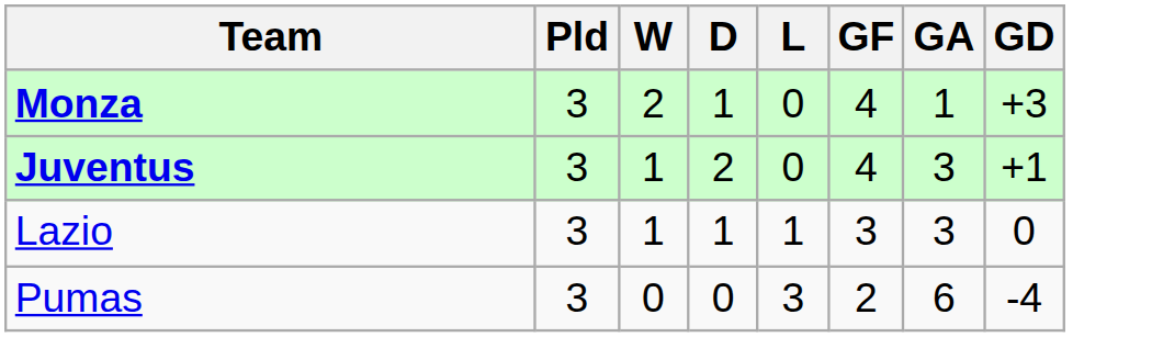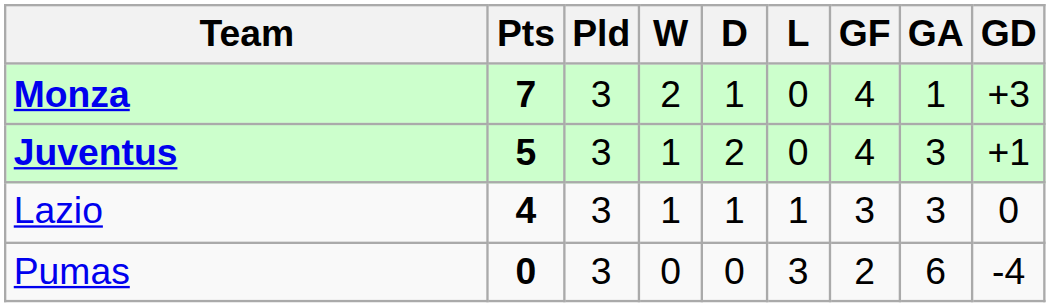 <table class="wikitable" style="text-align:center;">
 <tr>
 <th width=200>Team</th>
+<th width=20>Pts</th>
 <th width=20>Pld</th>
 <th width=20>W</th>
 <th width=20>D</th>
 <th width=20>L</th>
 <th width=20>GF</th>
 <th width=20>GA</th>
 <th width=20>GD</th>
 </tr>
 <tr style="background:#ccffcc">
 <td style="text-align:left"><strong> <a href='#'>Monza</a></strong></td>
+<td><strong>7</strong></td>
 <td>3</td>
 <td>2</td>
 <td>1</td>
 <td>0</td>
 <td>4</td>
 <td>1</td>
 <td>+3</td>
 </tr>
 <tr style="background:#ccffcc">
 <td style="text-align:left"><strong> <a href='#'>Juventus</a></strong></td>
+<td><strong>5</strong></td>
 <td>3</td>
 <td>1</td>
 <td>2</td>
 <td>0</td>
 <td>4</td>
 <td>3</td>
 <td>+1</td>
 </tr>
 <tr>
 <td style="text-align:left"> <a href='#'>Lazio</a></td>
+<td><strong>4</strong></td>
 <td>3</td>
 <td>1</td>
 <td>1</td>
 <td>1</td>
 <td>3</td>
 <td>3</td>
 <td>0</td>
 </tr>
 <tr>
 <td style="text-align:left"> <a href='#'>Pumas</a></td>
+<td><strong>0</strong></td>
 <td>3</td>
 <td>0</td>
 <td>0</td>
 <td>3</td>
 <td>2</td>
 <td>6</td>
 <td>-4</td>
 </tr>
 </table>
